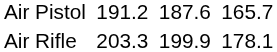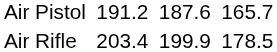 <table>
 <tr>
 <td>Air Pistol</td>
 <td></td>
 <td>191.2</td>
 <td></td>
 <td>187.6</td>
 <td></td>
 <td>165.7</td>
 </tr>
 <tr>
 <td>Air Rifle</td>
 <td></td>
-<td>203.3</td>
+<td>203.4</td>
 <td></td>
 <td>199.9</td>
 <td></td>
-<td>178.1</td>
+<td>178.5</td>
 </tr>
 </table>
